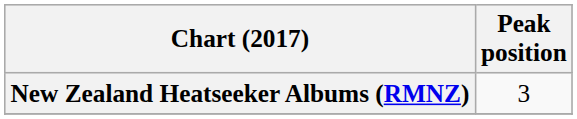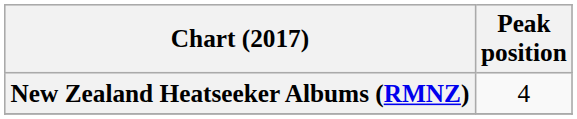 <table class="wikitable sortable plainrowheaders" style="text-align:center">
 <tr>
 <th scope="col">Chart (2017)</th>
 <th scope="col">Peak<br> position</th>
 </tr>
 <tr>
 <th scope="row">New Zealand Heatseeker Albums (<a href='#'>RMNZ</a>)</th>
-<td>3</td>
+<td>4</td>
 </tr>
 <tr>
 </tr>
 <tr>
 </tr>
 </table>
